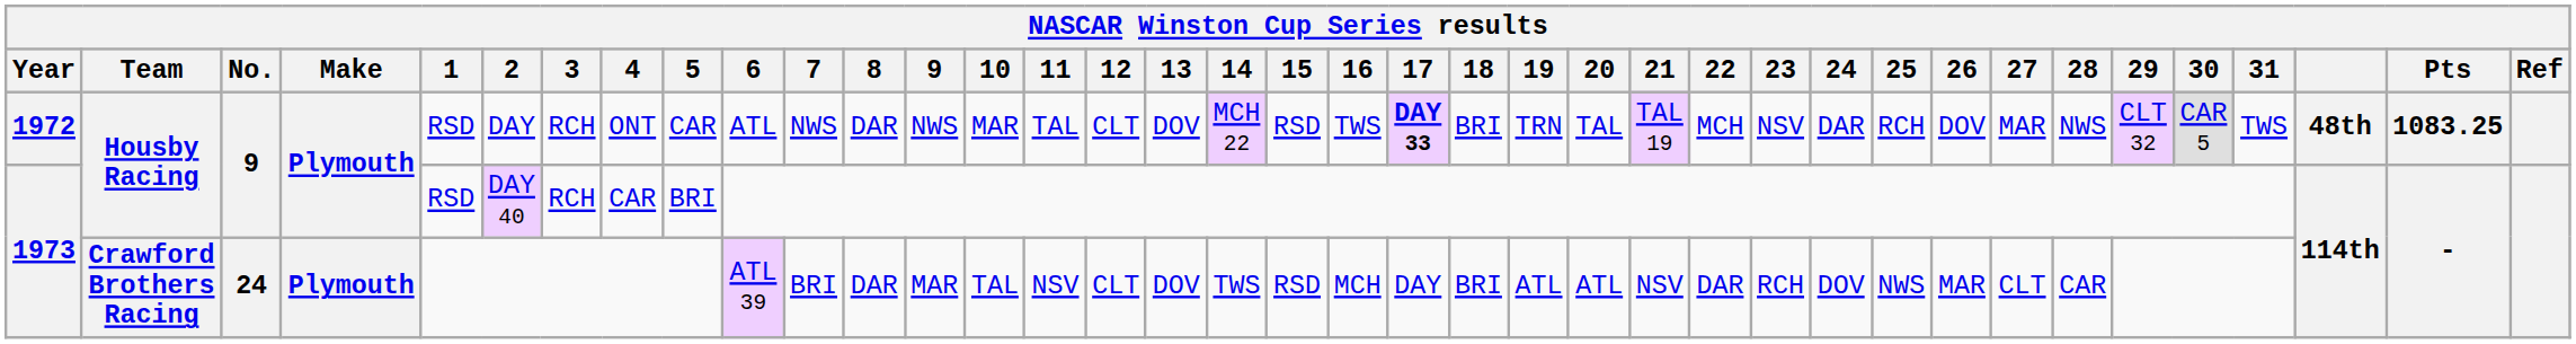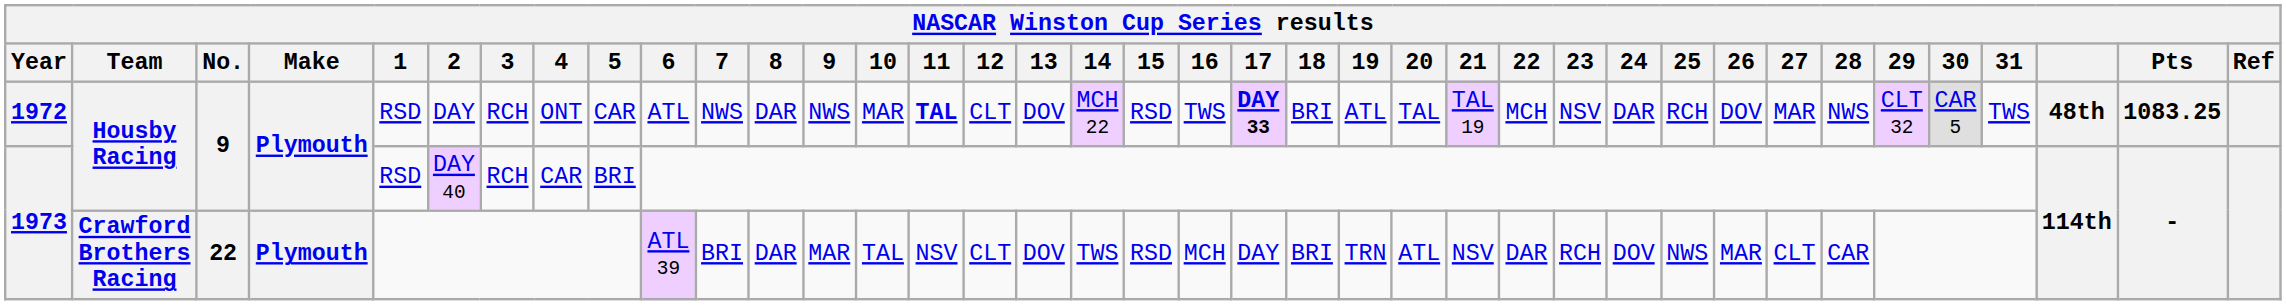 <table class="wikitable" style="text-align:center; font-size:75%">
 <tr>
 <th colspan=45><a href='#'>NASCAR</a> <a href='#'>Winston Cup Series</a> results</th>
 </tr>
 <tr>
 <th>Year</th>
 <th>Team</th>
 <th>No.</th>
 <th>Make</th>
 <th>1</th>
 <th>2</th>
 <th>3</th>
 <th>4</th>
 <th>5</th>
 <th>6</th>
 <th>7</th>
 <th>8</th>
 <th>9</th>
 <th>10</th>
 <th>11</th>
 <th>12</th>
 <th>13</th>
 <th>14</th>
 <th>15</th>
 <th>16</th>
 <th>17</th>
 <th>18</th>
 <th>19</th>
 <th>20</th>
 <th>21</th>
 <th>22</th>
 <th>23</th>
 <th>24</th>
 <th>25</th>
 <th>26</th>
 <th>27</th>
 <th>28</th>
 <th>29</th>
 <th>30</th>
 <th>31</th>
 <th></th>
 <th>Pts</th>
 <th>Ref</th>
 </tr>
 <tr>
 <th><a href='#'>1972</a></th>
 <th rowspan=2><a href='#'>Housby Racing</a></th>
 <th rowspan=2>9</th>
 <th rowspan=2><a href='#'>Plymouth</a></th>
 <td><a href='#'>RSD</a></td>
 <td><a href='#'>DAY</a></td>
 <td><a href='#'>RCH</a></td>
 <td><a href='#'>ONT</a></td>
 <td><a href='#'>CAR</a></td>
 <td><a href='#'>ATL</a></td>
 <td><a href='#'>NWS</a></td>
 <td><a href='#'>DAR</a></td>
 <td><a href='#'>NWS</a></td>
 <td><a href='#'>MAR</a></td>
-<td><a href='#'>TAL</a></td>
+<td><strong><a href='#'>TAL</a></strong></td>
 <td><a href='#'>CLT</a></td>
 <td><a href='#'>DOV</a></td>
 <td style="background:#EFCFFF;"><a href='#'>MCH</a><br><small>22</small></td>
 <td><a href='#'>RSD</a></td>
 <td><a href='#'>TWS</a></td>
 <td style="background:#EFCFFF;"><strong><a href='#'>DAY</a><br><small>33</small></strong></td>
 <td><a href='#'>BRI</a></td>
-<td><a href='#'>TRN</a></td>
+<td><a href='#'>ATL</a></td>
 <td><a href='#'>TAL</a></td>
 <td style="background:#EFCFFF;"><a href='#'>TAL</a><br><small>19</small></td>
 <td><a href='#'>MCH</a></td>
 <td><a href='#'>NSV</a></td>
 <td><a href='#'>DAR</a></td>
 <td><a href='#'>RCH</a></td>
 <td><a href='#'>DOV</a></td>
 <td><a href='#'>MAR</a></td>
 <td><a href='#'>NWS</a></td>
 <td style="background:#EFCFFF;"><a href='#'>CLT</a><br><small>32</small></td>
 <td style="background:#DFDFDF;"><a href='#'>CAR</a><br><small>5</small></td>
 <td><a href='#'>TWS</a></td>
 <th>48th</th>
 <th>1083.25</th>
 <th></th>
 </tr>
 <tr>
 <th rowspan=2><a href='#'>1973</a></th>
 <td><a href='#'>RSD</a></td>
 <td style="background:#EFCFFF;"><a href='#'>DAY</a><br><small>40</small></td>
 <td><a href='#'>RCH</a></td>
 <td><a href='#'>CAR</a></td>
 <td><a href='#'>BRI</a></td>
 <td colspan=26></td>
 <th rowspan=2>114th</th>
 <th rowspan=2>-</th>
 <th rowspan=3></th>
 </tr>
 <tr>
 <th><a href='#'>Crawford Brothers Racing</a></th>
-<th>24</th>
+<th>22</th>
 <th><a href='#'>Plymouth</a></th>
 <td colspan=5></td>
 <td style="background:#EFCFFF;"><a href='#'>ATL</a><br><small>39</small></td>
 <td><a href='#'>BRI</a></td>
 <td><a href='#'>DAR</a></td>
 <td><a href='#'>MAR</a></td>
 <td><a href='#'>TAL</a></td>
 <td><a href='#'>NSV</a></td>
 <td><a href='#'>CLT</a></td>
 <td><a href='#'>DOV</a></td>
 <td><a href='#'>TWS</a></td>
 <td><a href='#'>RSD</a></td>
 <td><a href='#'>MCH</a></td>
 <td><a href='#'>DAY</a></td>
 <td><a href='#'>BRI</a></td>
-<td><a href='#'>ATL</a></td>
+<td><a href='#'>TRN</a></td>
 <td><a href='#'>ATL</a></td>
 <td><a href='#'>NSV</a></td>
 <td><a href='#'>DAR</a></td>
 <td><a href='#'>RCH</a></td>
 <td><a href='#'>DOV</a></td>
 <td><a href='#'>NWS</a></td>
 <td><a href='#'>MAR</a></td>
 <td><a href='#'>CLT</a></td>
 <td><a href='#'>CAR</a></td>
 <td colspan=3></td>
 </tr>
 </table>
